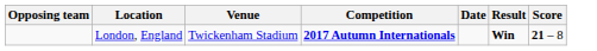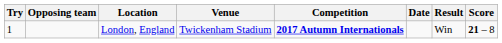 <table class="wikitable" style="font-size:100%">
 <tr>
+<th>Try</th>
 <th>Opposing team</th>
 <th>Location</th>
 <th>Venue</th>
 <th>Competition</th>
 <th>Date</th>
 <th>Result</th>
 <th>Score</th>
 </tr>
 <tr>
+<td>1</td>
 <td></td>
 <td><a href='#'>London</a>, <a href='#'>England</a></td>
 <td><a href='#'>Twickenham Stadium</a></td>
 <td><strong><a href='#'>2017 Autumn Internationals</a></strong></td>
 <td></td>
-<td><strong>Win</strong></td>
+<td>Win</td>
 <td><strong>21</strong> – 8</td>
 </tr>
 </table>
